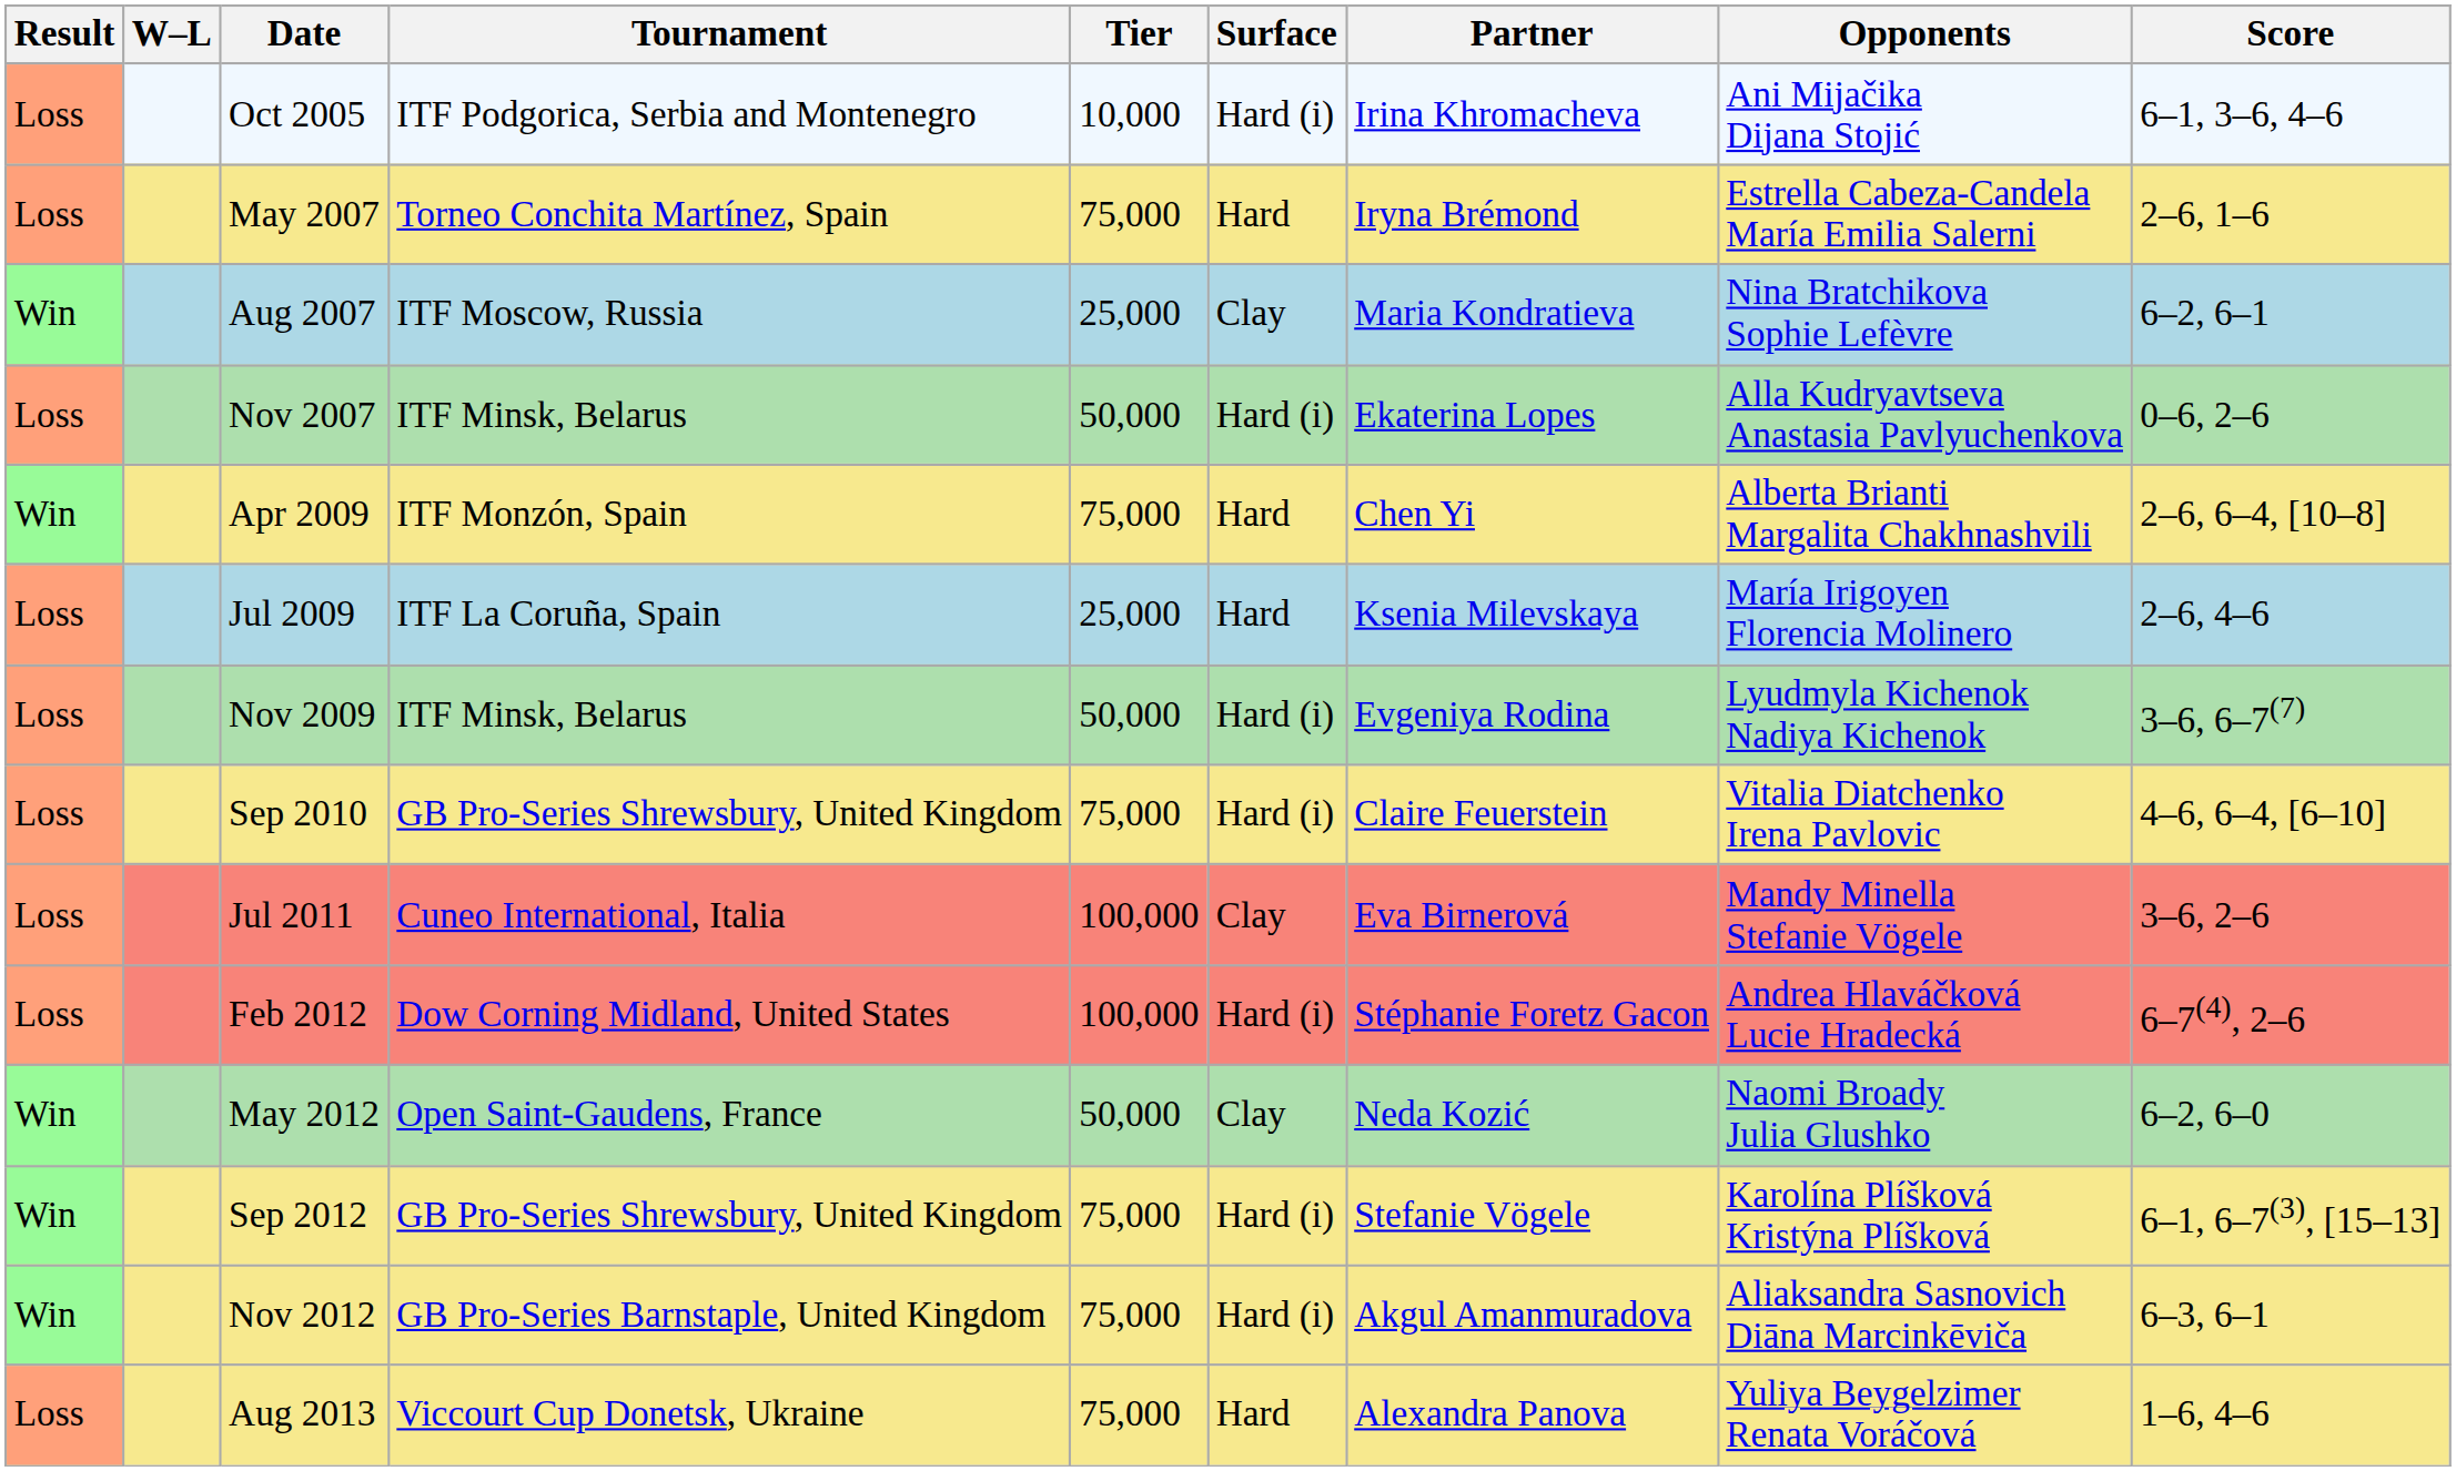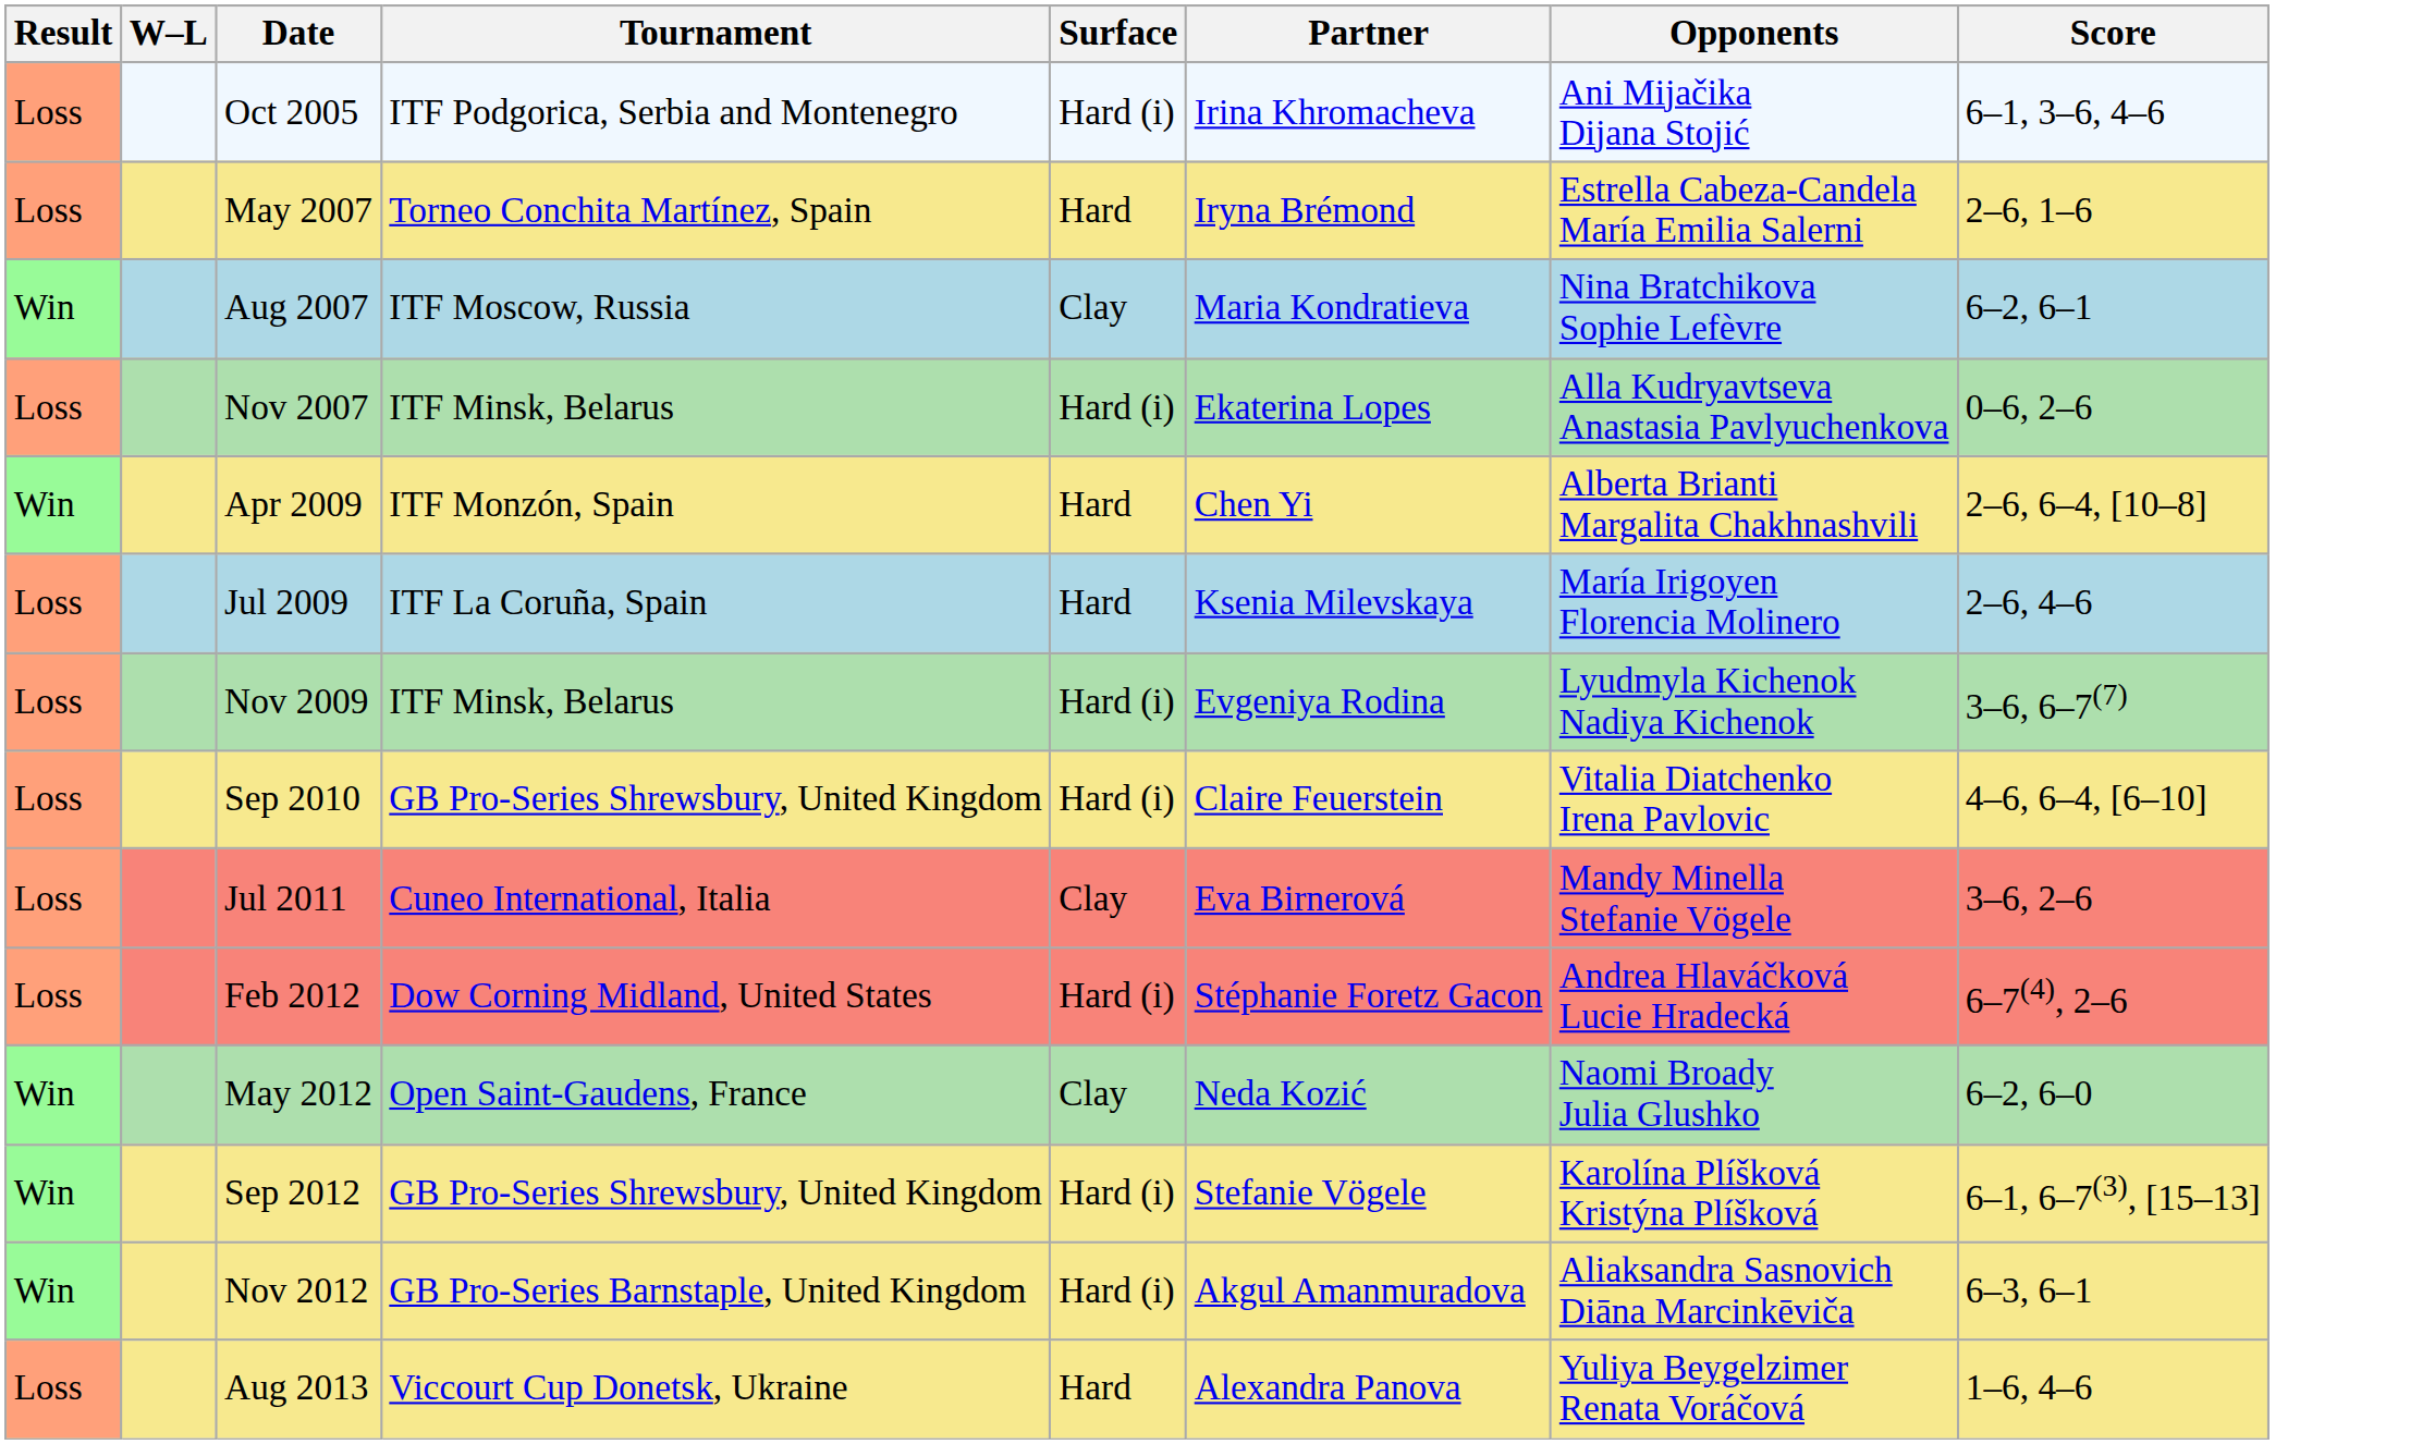 <table class="sortable wikitable">
 <tr>
 <th>Result</th>
 <th>W–L</th>
 <th>Date</th>
 <th>Tournament</th>
-<th>Tier</th>
 <th>Surface</th>
 <th>Partner</th>
 <th>Opponents</th>
 <th class="unsortable">Score</th>
 </tr>
 <tr style="background:#f0f8ff;">
 <td style="background:#ffa07a;">Loss</td>
 <td></td>
 <td>Oct 2005</td>
 <td>ITF Podgorica, Serbia and Montenegro</td>
-<td>10,000</td>
 <td>Hard (i)</td>
 <td> <a href='#'>Irina Khromacheva</a></td>
 <td> <a href='#'>Ani Mijačika</a> <br>  <a href='#'>Dijana Stojić</a></td>
 <td>6–1, 3–6, 4–6</td>
 </tr>
 <tr style="background:#f7e98e;">
 <td style="background:#ffa07a;">Loss</td>
 <td></td>
 <td>May 2007</td>
 <td><a href='#'>Torneo Conchita Martínez</a>, Spain</td>
-<td>75,000</td>
 <td>Hard</td>
 <td> <a href='#'>Iryna Brémond</a></td>
 <td> <a href='#'>Estrella Cabeza-Candela</a> <br>  <a href='#'>María Emilia Salerni</a></td>
 <td>2–6, 1–6</td>
 </tr>
 <tr style="background:lightblue;">
 <td style="background:#98fb98;">Win</td>
 <td></td>
 <td>Aug 2007</td>
 <td>ITF Moscow, Russia</td>
-<td>25,000</td>
 <td>Clay</td>
 <td> <a href='#'>Maria Kondratieva</a></td>
 <td> <a href='#'>Nina Bratchikova</a> <br>  <a href='#'>Sophie Lefèvre</a></td>
 <td>6–2, 6–1</td>
 </tr>
 <tr style="background:#addfad;">
 <td style="background:#ffa07a;">Loss</td>
 <td></td>
 <td>Nov 2007</td>
 <td>ITF Minsk, Belarus</td>
-<td>50,000</td>
 <td>Hard (i)</td>
 <td> <a href='#'>Ekaterina Lopes</a></td>
 <td> <a href='#'>Alla Kudryavtseva</a> <br>  <a href='#'>Anastasia Pavlyuchenkova</a></td>
 <td>0–6, 2–6</td>
 </tr>
 <tr style="background:#f7e98e;">
 <td style="background:#98fb98;">Win</td>
 <td></td>
 <td>Apr 2009</td>
 <td>ITF Monzón, Spain</td>
-<td>75,000</td>
 <td>Hard</td>
 <td> <a href='#'>Chen Yi</a></td>
 <td> <a href='#'>Alberta Brianti</a> <br>  <a href='#'>Margalita Chakhnashvili</a></td>
 <td>2–6, 6–4, [10–8]</td>
 </tr>
 <tr style="background:lightblue;">
 <td style="background:#ffa07a;">Loss</td>
 <td></td>
 <td>Jul 2009</td>
 <td>ITF La Coruña, Spain</td>
-<td>25,000</td>
 <td>Hard</td>
 <td> <a href='#'>Ksenia Milevskaya</a></td>
 <td> <a href='#'>María Irigoyen</a> <br>  <a href='#'>Florencia Molinero</a></td>
 <td>2–6, 4–6</td>
 </tr>
 <tr style="background:#addfad;">
 <td style="background:#ffa07a;">Loss</td>
 <td></td>
 <td>Nov 2009</td>
 <td>ITF Minsk, Belarus</td>
-<td>50,000</td>
 <td>Hard (i)</td>
 <td> <a href='#'>Evgeniya Rodina</a></td>
 <td> <a href='#'>Lyudmyla Kichenok</a> <br>  <a href='#'>Nadiya Kichenok</a></td>
 <td>3–6, 6–7<sup>(7)</sup></td>
 </tr>
 <tr style="background:#f7e98e;">
 <td style="background:#ffa07a;">Loss</td>
 <td></td>
 <td>Sep 2010</td>
 <td><a href='#'>GB Pro-Series Shrewsbury</a>, United Kingdom</td>
-<td>75,000</td>
 <td>Hard (i)</td>
 <td> <a href='#'>Claire Feuerstein</a></td>
 <td> <a href='#'>Vitalia Diatchenko</a> <br>  <a href='#'>Irena Pavlovic</a></td>
 <td>4–6, 6–4, [6–10]</td>
 </tr>
 <tr style="background:#f88379;">
 <td style="background:#ffa07a;">Loss</td>
 <td></td>
 <td>Jul 2011</td>
 <td><a href='#'>Cuneo International</a>, Italia</td>
-<td>100,000</td>
 <td>Clay</td>
 <td> <a href='#'>Eva Birnerová</a></td>
 <td> <a href='#'>Mandy Minella</a> <br>  <a href='#'>Stefanie Vögele</a></td>
 <td>3–6, 2–6</td>
 </tr>
 <tr style="background:#f88379;">
 <td style="background:#ffa07a;">Loss</td>
 <td></td>
 <td>Feb 2012</td>
 <td><a href='#'>Dow Corning Midland</a>, United States</td>
-<td>100,000</td>
 <td>Hard (i)</td>
 <td> <a href='#'>Stéphanie Foretz Gacon</a></td>
 <td> <a href='#'>Andrea Hlaváčková</a> <br>  <a href='#'>Lucie Hradecká</a></td>
 <td>6–7<sup>(4)</sup>, 2–6</td>
 </tr>
 <tr style="background:#addfad;">
 <td style="background:#98fb98;">Win</td>
 <td></td>
 <td>May 2012</td>
 <td><a href='#'>Open Saint-Gaudens</a>, France</td>
-<td>50,000</td>
 <td>Clay</td>
 <td> <a href='#'>Neda Kozić</a></td>
 <td> <a href='#'>Naomi Broady</a> <br>  <a href='#'>Julia Glushko</a></td>
 <td>6–2, 6–0</td>
 </tr>
 <tr style="background:#f7e98e;">
 <td bgcolor="98FB98">Win</td>
 <td></td>
 <td>Sep 2012</td>
 <td><a href='#'>GB Pro-Series Shrewsbury</a>, United Kingdom</td>
-<td>75,000</td>
 <td>Hard (i)</td>
 <td> <a href='#'>Stefanie Vögele</a></td>
 <td> <a href='#'>Karolína Plíšková</a> <br>  <a href='#'>Kristýna Plíšková</a></td>
 <td>6–1, 6–7<sup>(3)</sup>, [15–13]</td>
 </tr>
 <tr style="background:#f7e98e;">
 <td bgcolor="98FB98">Win</td>
 <td></td>
 <td>Nov 2012</td>
 <td><a href='#'>GB Pro-Series Barnstaple</a>, United Kingdom</td>
-<td>75,000</td>
 <td>Hard (i)</td>
 <td> <a href='#'>Akgul Amanmuradova</a></td>
 <td> <a href='#'>Aliaksandra Sasnovich</a> <br>  <a href='#'>Diāna Marcinkēviča</a></td>
 <td>6–3, 6–1</td>
 </tr>
 <tr bgcolor=#F7E98E>
 <td bgcolor=FFA07A>Loss</td>
 <td></td>
 <td>Aug 2013</td>
 <td><a href='#'>Viccourt Cup Donetsk</a>, Ukraine</td>
-<td>75,000</td>
 <td>Hard</td>
 <td> <a href='#'>Alexandra Panova</a></td>
 <td> <a href='#'>Yuliya Beygelzimer</a> <br>  <a href='#'>Renata Voráčová</a></td>
 <td>1–6, 4–6</td>
 </tr>
 </table>
